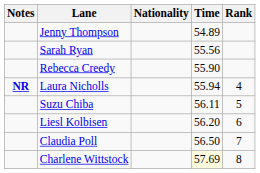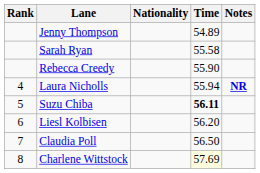 <table class="wikitable sortable" style="text-align:center">
 <tr>
-<th>Notes</th>
+<th>Rank</th>
 <th>Lane</th>
 <th>Nationality</th>
 <th>Time</th>
-<th>Rank</th>
+<th>Notes</th>
 </tr>
 <tr>
 <td></td>
 <td align=left><a href='#'>Jenny Thompson</a></td>
 <td align=left></td>
 <td>54.89</td>
 <td></td>
 </tr>
 <tr>
 <td></td>
 <td align=left><a href='#'>Sarah Ryan</a></td>
 <td align=left></td>
-<td>55.56</td>
+<td>55.58</td>
 <td></td>
 </tr>
 <tr>
 <td></td>
 <td align=left><a href='#'>Rebecca Creedy</a></td>
 <td align=left></td>
 <td>55.90</td>
 <td></td>
 </tr>
 <tr>
-<td><strong><a href='#'>NR</a></strong></td>
+<td>4</td>
 <td align=left><a href='#'>Laura Nicholls</a></td>
 <td align=left></td>
 <td>55.94</td>
-<td>4</td>
+<td><strong><a href='#'>NR</a></strong></td>
 </tr>
 <tr>
-<td></td>
+<td>5</td>
 <td align=left><a href='#'>Suzu Chiba</a></td>
 <td align=left></td>
-<td>56.11</td>
-<td>5</td>
+<td><strong>56.11</strong></td>
+<td></td>
 </tr>
 <tr>
-<td></td>
+<td>6</td>
 <td align=left><a href='#'>Liesl Kolbisen</a></td>
 <td align=left></td>
 <td>56.20</td>
-<td>6</td>
+<td></td>
 </tr>
 <tr>
-<td></td>
+<td>7</td>
 <td align=left><a href='#'>Claudia Poll</a></td>
 <td align=left></td>
 <td>56.50</td>
-<td>7</td>
+<td></td>
 </tr>
 <tr>
-<td></td>
+<td>8</td>
 <td align=left><a href='#'>Charlene Wittstock</a></td>
 <td align=left></td>
 <td style="background: lightyellow;">57.69</td>
-<td>8</td>
+<td></td>
 </tr>
 </table>
